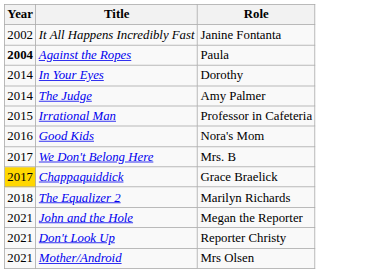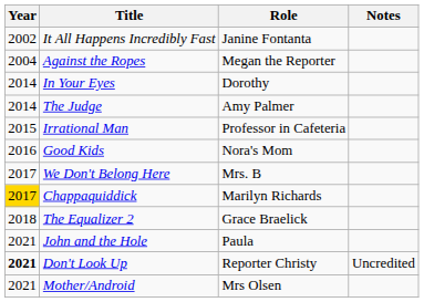 <table class="wikitable sortable">
 <tr>
 <th>Year</th>
 <th>Title</th>
 <th>Role</th>
+<th class="unsortable">Notes</th>
 </tr>
 <tr>
 <td>2002</td>
 <td><em>It All Happens Incredibly Fast</em></td>
 <td>Janine Fontanta</td>
+<td></td>
 </tr>
 <tr>
-<td><strong>2004</strong></td>
+<td>2004</td>
 <td><em><a href='#'>Against the Ropes</a></em></td>
-<td>Paula</td>
+<td>Megan the Reporter</td>
+<td></td>
 </tr>
 <tr>
 <td>2014</td>
 <td><a href='#'><em>In Your Eyes</em></a></td>
 <td>Dorothy</td>
+<td></td>
 </tr>
 <tr>
 <td>2014</td>
 <td data-sort-value="Judge, The"><a href='#'><em>The Judge</em></a></td>
 <td>Amy Palmer</td>
+<td></td>
 </tr>
 <tr>
 <td>2015</td>
 <td><a href='#'><em>Irrational Man</em></a></td>
 <td>Professor in Cafeteria</td>
+<td></td>
 </tr>
 <tr>
 <td>2016</td>
 <td><em><a href='#'>Good Kids</a></em></td>
 <td>Nora's Mom</td>
+<td></td>
 </tr>
 <tr>
 <td>2017</td>
 <td><a href='#'><em>We Don't Belong Here</em></a></td>
 <td>Mrs. B</td>
+<td></td>
 </tr>
 <tr>
 <td style="background: gold;">2017</td>
 <td><a href='#'><em>Chappaquiddick</em></a></td>
-<td>Grace Braelick</td>
+<td>Marilyn Richards</td>
+<td></td>
 </tr>
 <tr>
 <td>2018</td>
 <td data-sort-value="Equalizer 2, The"><em><a href='#'>The Equalizer 2</a></em></td>
-<td>Marilyn Richards</td>
+<td>Grace Braelick</td>
+<td></td>
 </tr>
 <tr>
 <td>2021</td>
 <td><em><a href='#'>John and the Hole</a></em></td>
-<td>Megan the Reporter</td>
+<td>Paula</td>
+<td></td>
 </tr>
 <tr>
-<td>2021</td>
+<td><strong>2021</strong></td>
 <td><em><a href='#'>Don't Look Up</a></em></td>
 <td>Reporter Christy</td>
+<td>Uncredited</td>
 </tr>
 <tr>
 <td>2021</td>
 <td><em><a href='#'>Mother/Android</a></em></td>
 <td>Mrs Olsen</td>
+<td></td>
 </tr>
 </table>
